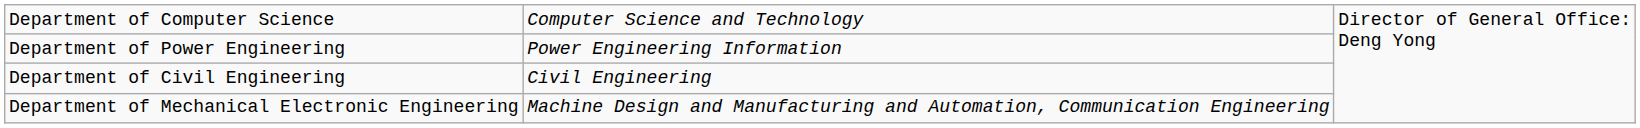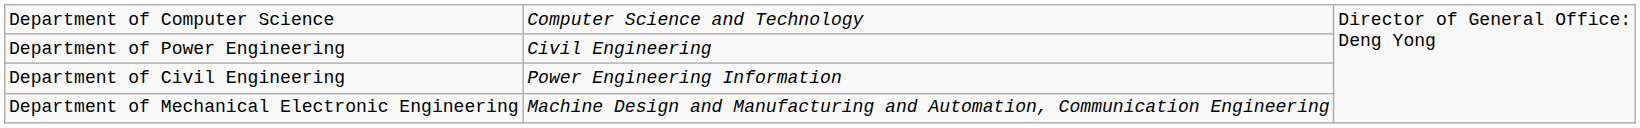 <table class="wikitable">
 <tr valign="top">
 <td>Department of Computer Science</td>
 <td><em> Computer Science and Technology</em></td>
 <td rowspan="4">Director of General Office:<br>Deng Yong</td>
 </tr>
 <tr valign="top">
 <td>Department of Power Engineering</td>
-<td><em>Power Engineering Information</em></td>
+<td><em>Civil Engineering</em></td>
 </tr>
 <tr valign="top">
 <td>Department of Civil Engineering</td>
-<td><em>Civil Engineering</em></td>
+<td><em>Power Engineering Information</em></td>
 </tr>
 <tr valign="top">
 <td>Department of Mechanical Electronic Engineering</td>
 <td><em>Machine Design and Manufacturing and Automation, Communication Engineering</em></td>
 </tr>
 </table>
